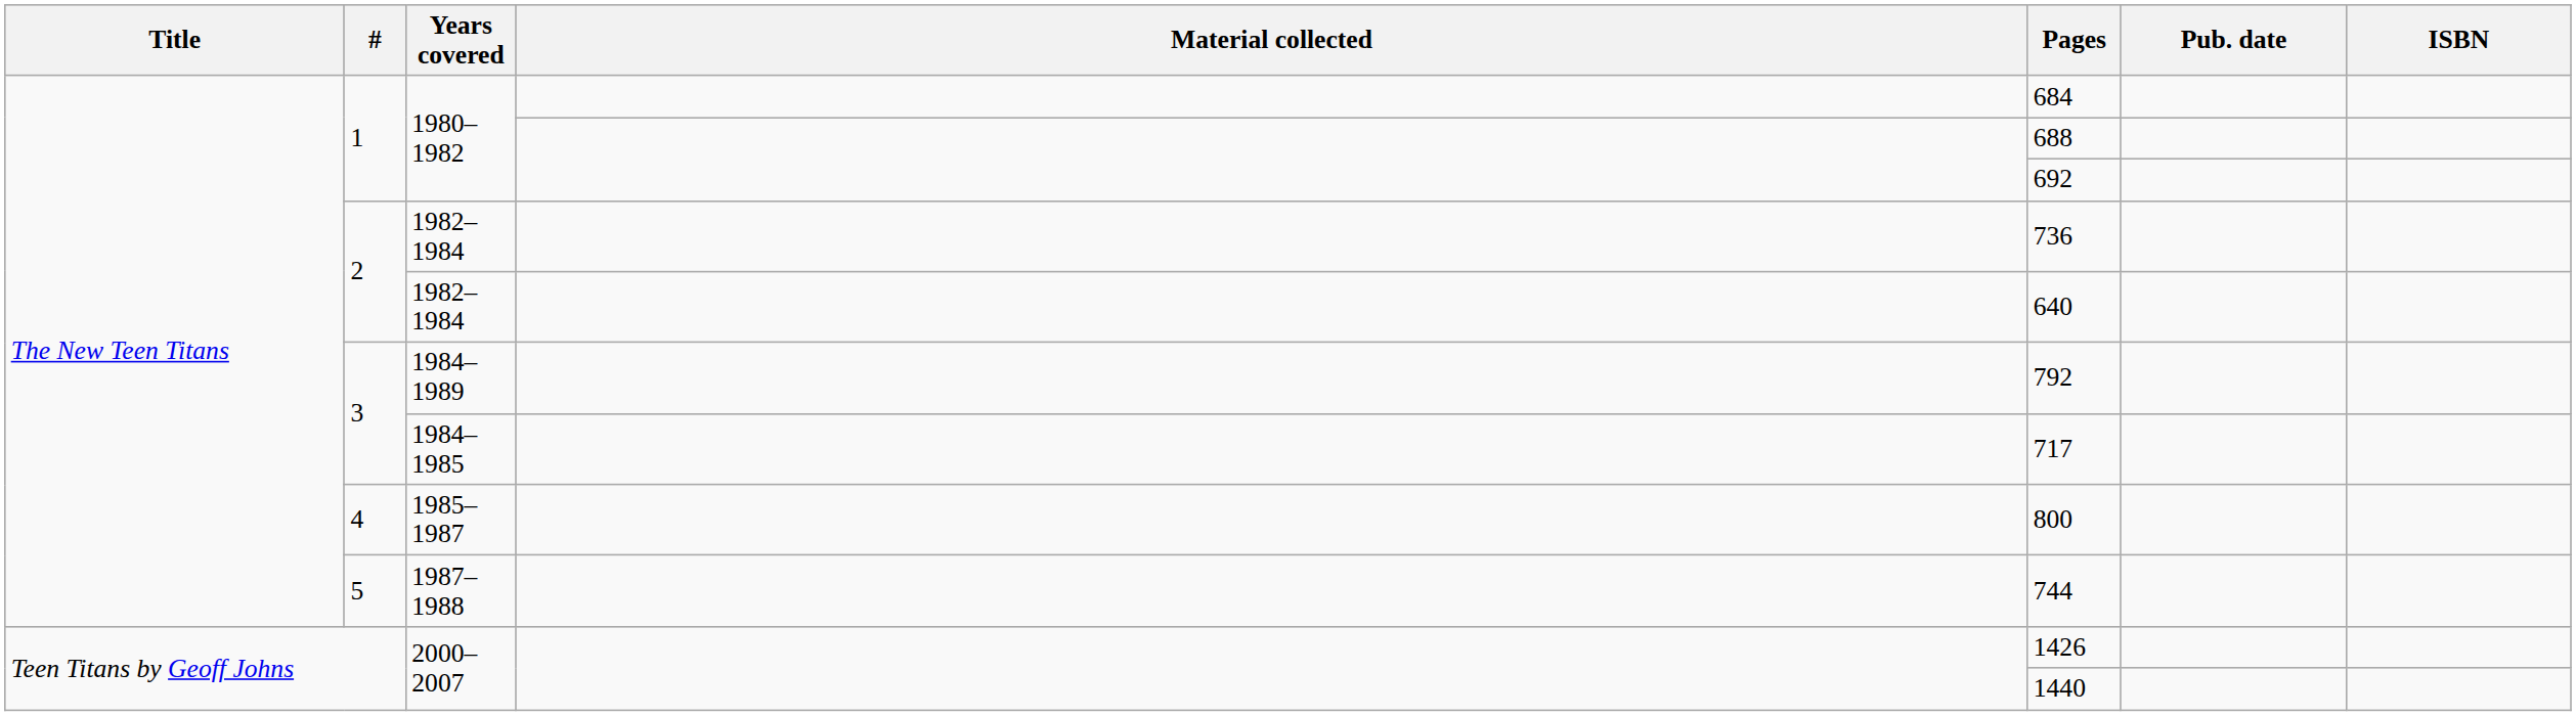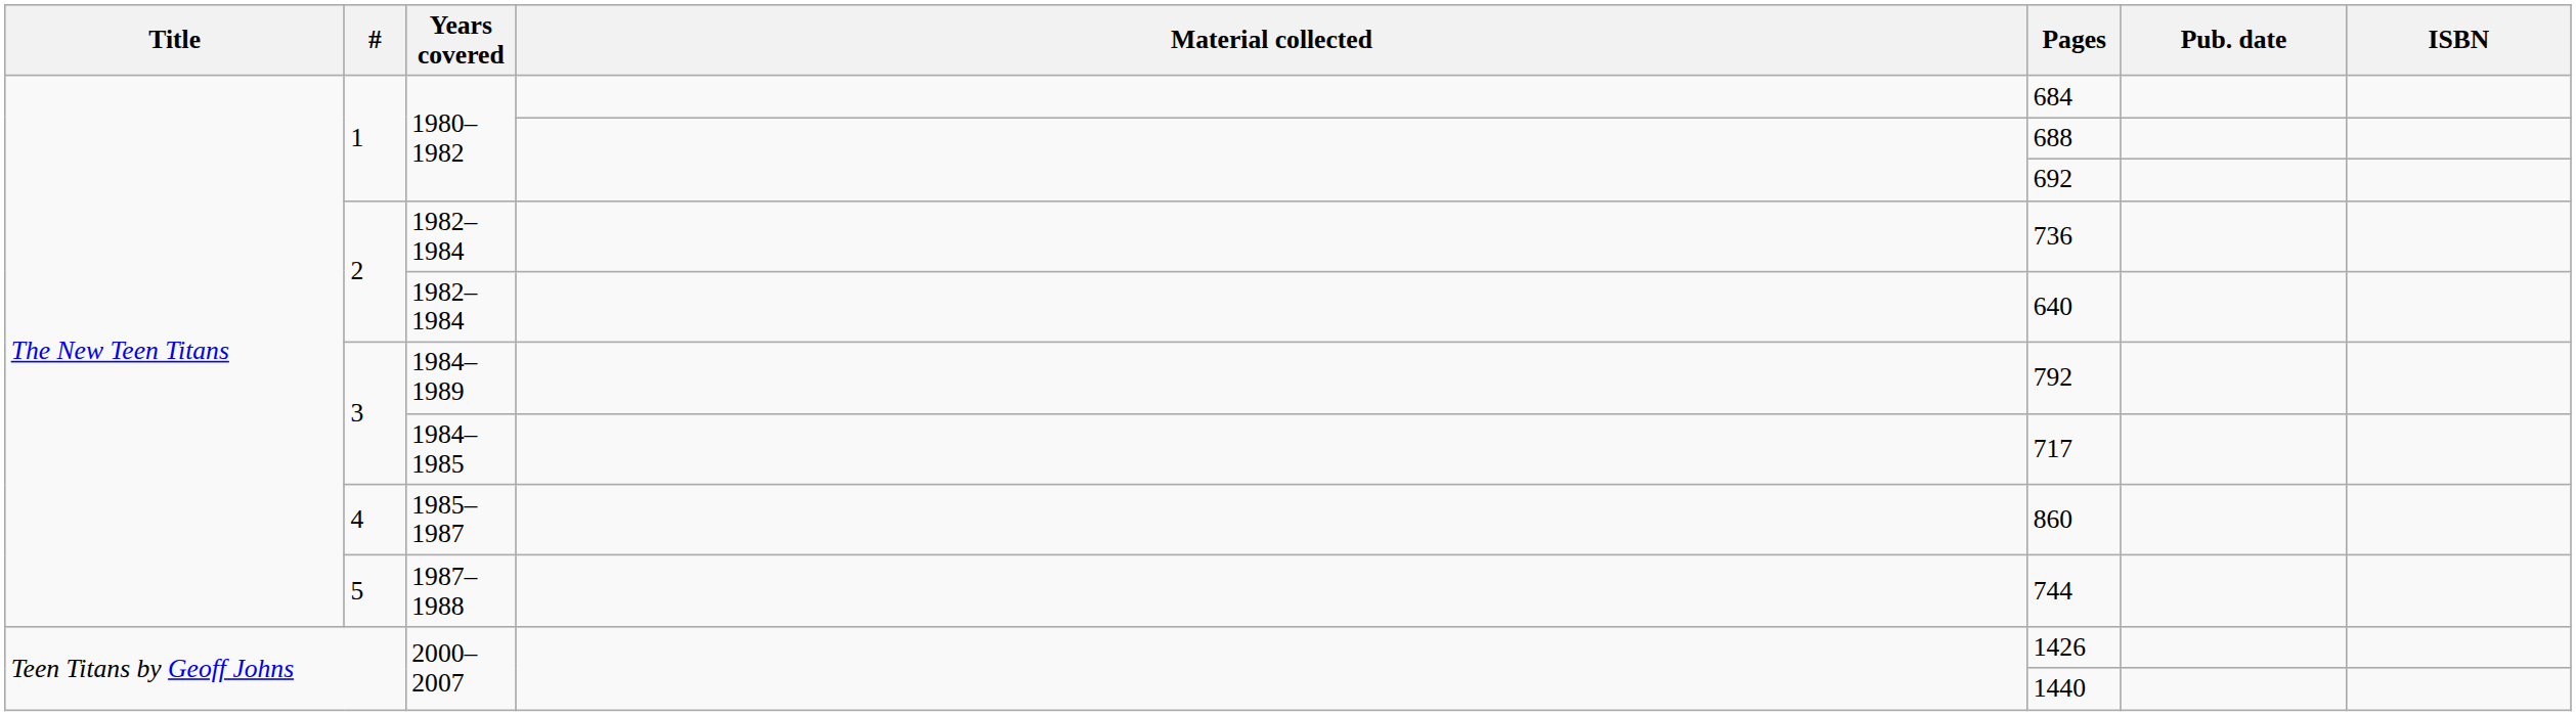 <table class="wikitable sortable" width=99%>
 <tr>
 <th width="200px">Title</th>
 <th class="unsortable" width="30px">#</th>
 <th width="60px">Years covered</th>
 <th class="unsortable">Material collected</th>
 <th width="50px">Pages</th>
 <th width="130px">Pub. date</th>
 <th class="unsortable" width="130px">ISBN</th>
 </tr>
 <tr>
 <td rowspan="9"><em><a href='#'>The New Teen Titans</a></em></td>
 <td rowspan="3">1</td>
 <td rowspan="3">1980–1982</td>
 <td></td>
 <td>684</td>
 <td></td>
 <td></td>
 </tr>
 <tr>
 <td rowspan="2"></td>
 <td>688</td>
 <td></td>
 <td></td>
 </tr>
 <tr>
 <td>692</td>
 <td></td>
 <td></td>
 </tr>
 <tr>
 <td rowspan="2">2</td>
 <td>1982–1984</td>
 <td></td>
 <td>736</td>
 <td></td>
 <td></td>
 </tr>
 <tr>
 <td>1982–1984</td>
 <td></td>
 <td>640</td>
 <td></td>
 <td></td>
 </tr>
 <tr>
 <td rowspan="2">3</td>
 <td>1984–1989</td>
 <td></td>
 <td>792</td>
 <td></td>
 <td></td>
 </tr>
 <tr>
 <td>1984–1985</td>
 <td></td>
 <td>717</td>
 <td></td>
 <td></td>
 </tr>
 <tr>
 <td>4</td>
 <td>1985–1987</td>
 <td></td>
-<td>800</td>
+<td>860</td>
 <td></td>
 <td></td>
 </tr>
 <tr>
 <td>5</td>
 <td>1987–1988</td>
 <td></td>
 <td>744</td>
 <td></td>
 <td></td>
 </tr>
 <tr>
 <td colspan="2" rowspan="2"><em>Teen Titans by <a href='#'>Geoff Johns</a></em></td>
 <td rowspan="2">2000–2007</td>
 <td rowspan="2"></td>
 <td>1426</td>
 <td></td>
 <td></td>
 </tr>
 <tr>
 <td>1440</td>
 <td></td>
 <td></td>
 </tr>
 </table>
